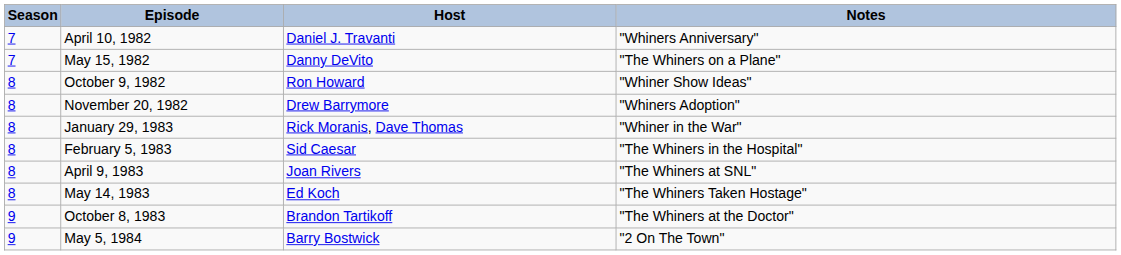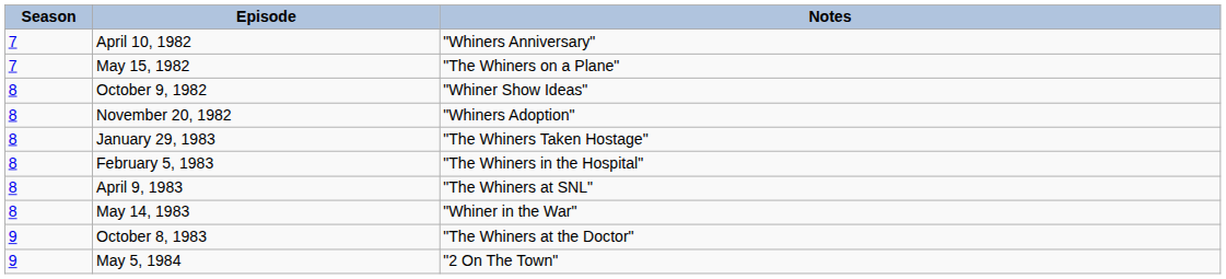 <table class="wikitable" style="width:100%;">
 <tr>
 <th style="background:#B0C4DE;" width="5%">Season</th>
 <th style="background:#B0C4DE;" width="20%">Episode</th>
-<th style="background:#B0C4DE;" width="30%">Host</th>
 <th style="background:#B0C4DE;" width="45%">Notes</th>
 </tr>
 <tr>
 <td><a href='#'>7</a></td>
 <td>April 10, 1982</td>
-<td><a href='#'>Daniel J. Travanti</a></td>
 <td>"Whiners Anniversary"</td>
 </tr>
 <tr>
 <td><a href='#'>7</a></td>
 <td>May 15, 1982</td>
-<td><a href='#'>Danny DeVito</a></td>
 <td>"The Whiners on a Plane"</td>
 </tr>
 <tr>
 <td><a href='#'>8</a></td>
 <td>October 9, 1982</td>
-<td><a href='#'>Ron Howard</a></td>
 <td>"Whiner Show Ideas"</td>
 </tr>
 <tr>
 <td><a href='#'>8</a></td>
 <td>November 20, 1982</td>
-<td><a href='#'>Drew Barrymore</a></td>
 <td>"Whiners Adoption"</td>
 </tr>
 <tr>
 <td><a href='#'>8</a></td>
 <td>January 29, 1983</td>
-<td><a href='#'>Rick Moranis</a>, <a href='#'>Dave Thomas</a></td>
-<td>"Whiner in the War"</td>
+<td>"The Whiners Taken Hostage"</td>
 </tr>
 <tr>
 <td><a href='#'>8</a></td>
 <td>February 5, 1983</td>
-<td><a href='#'>Sid Caesar</a></td>
 <td>"The Whiners in the Hospital"</td>
 </tr>
 <tr>
 <td><a href='#'>8</a></td>
 <td>April 9, 1983</td>
-<td><a href='#'>Joan Rivers</a></td>
 <td>"The Whiners at SNL"</td>
 </tr>
 <tr>
 <td><a href='#'>8</a></td>
 <td>May 14, 1983</td>
-<td><a href='#'>Ed Koch</a></td>
-<td>"The Whiners Taken Hostage"</td>
+<td>"Whiner in the War"</td>
 </tr>
 <tr>
 <td><a href='#'>9</a></td>
 <td>October 8, 1983</td>
-<td><a href='#'>Brandon Tartikoff</a></td>
 <td>"The Whiners at the Doctor"</td>
 </tr>
 <tr>
 <td><a href='#'>9</a></td>
 <td>May 5, 1984</td>
-<td><a href='#'>Barry Bostwick</a></td>
 <td>"2 On The Town"</td>
 </tr>
 </table>
